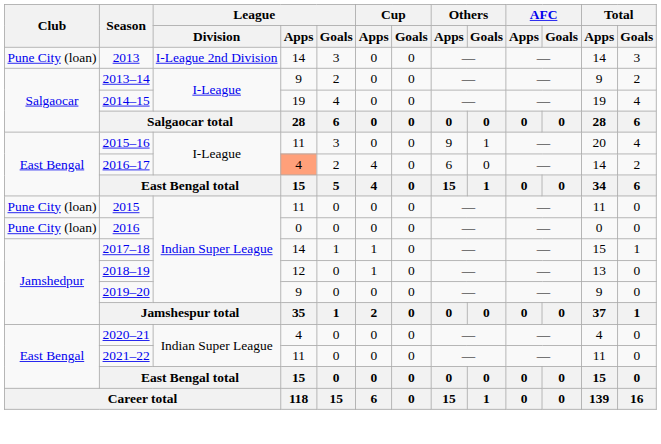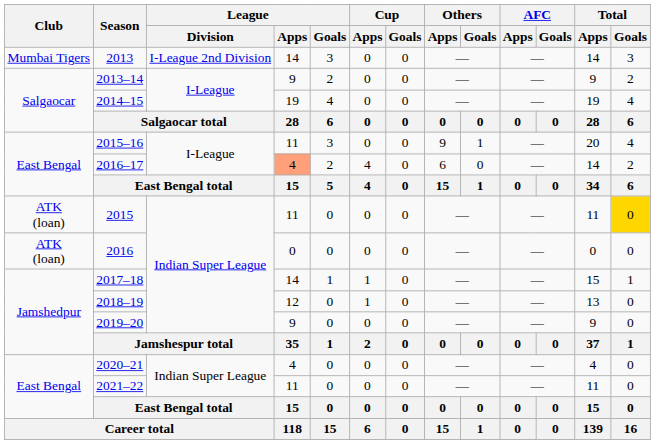 <table class="wikitable" style="text-align: center;">
 <tr>
 <th rowspan="2">Club</th>
 <th rowspan="2">Season</th>
 <th colspan="3">League</th>
 <th colspan="2">Cup</th>
 <th colspan="2">Others</th>
 <th colspan="2"><a href='#'>AFC</a></th>
 <th colspan="2">Total</th>
 </tr>
 <tr>
 <th>Division</th>
 <th>Apps</th>
 <th>Goals</th>
 <th>Apps</th>
 <th>Goals</th>
 <th>Apps</th>
 <th>Goals</th>
 <th>Apps</th>
 <th>Goals</th>
 <th>Apps</th>
 <th>Goals</th>
 </tr>
 <tr>
-<td rowspan="1"><a href='#'>Pune City</a> (loan)</td>
+<td rowspan="1"><a href='#'>Mumbai Tigers</a></td>
 <td><a href='#'>2013</a></td>
 <td rowspan="1"><a href='#'>I-League 2nd Division</a></td>
 <td>14</td>
 <td>3</td>
 <td>0</td>
 <td>0</td>
 <td colspan="2">—</td>
 <td colspan="2">—</td>
 <td>14</td>
 <td>3</td>
 </tr>
 <tr>
 <td rowspan="3"><a href='#'>Salgaocar</a></td>
 <td><a href='#'>2013–14</a></td>
 <td rowspan="2"><a href='#'>I-League</a></td>
 <td>9</td>
 <td>2</td>
 <td>0</td>
 <td>0</td>
 <td colspan="2">—</td>
 <td colspan="2">—</td>
 <td>9</td>
 <td>2</td>
 </tr>
 <tr>
 <td><a href='#'>2014–15</a></td>
 <td>19</td>
 <td>4</td>
 <td>0</td>
 <td>0</td>
 <td colspan="2">—</td>
 <td colspan="2">—</td>
 <td>19</td>
 <td>4</td>
 </tr>
 <tr>
 <th colspan="2">Salgaocar total</th>
 <th>28</th>
 <th>6</th>
 <th>0</th>
 <th>0</th>
 <th>0</th>
 <th>0</th>
 <th>0</th>
 <th>0</th>
 <th>28</th>
 <th>6</th>
 </tr>
 <tr>
 <td rowspan="3"><a href='#'>East Bengal</a></td>
 <td><a href='#'>2015–16</a></td>
 <td rowspan="2">I-League</td>
 <td>11</td>
 <td>3</td>
 <td>0</td>
 <td>0</td>
 <td>9</td>
 <td>1</td>
 <td colspan="2">—</td>
 <td>20</td>
 <td>4</td>
 </tr>
 <tr>
 <td><a href='#'>2016–17</a></td>
 <td style="background: lightsalmon;">4</td>
 <td>2</td>
 <td>4</td>
 <td>0</td>
 <td>6</td>
 <td>0</td>
 <td colspan="2">—</td>
 <td>14</td>
 <td>2</td>
 </tr>
 <tr>
 <th colspan="2">East Bengal total</th>
 <th>15</th>
 <th>5</th>
 <th>4</th>
 <th>0</th>
 <th>15</th>
 <th>1</th>
 <th>0</th>
 <th>0</th>
 <th>34</th>
 <th>6</th>
 </tr>
 <tr>
-<td rowspan="1"><a href='#'>Pune City</a> (loan)</td>
+<td rowspan="1"><a href='#'>ATK</a><br> (loan)</td>
 <td><a href='#'>2015</a></td>
 <td rowspan="5"><a href='#'>Indian Super League</a></td>
 <td>11</td>
 <td>0</td>
 <td>0</td>
 <td>0</td>
 <td colspan="2">—</td>
 <td colspan="2">—</td>
 <td>11</td>
-<td>0</td>
+<td style="background: gold;">0</td>
 </tr>
 <tr>
-<td rowspan="1"><a href='#'>Pune City</a> (loan)</td>
+<td rowspan="1"><a href='#'>ATK</a><br> (loan)</td>
 <td><a href='#'>2016</a></td>
 <td>0</td>
 <td>0</td>
 <td>0</td>
 <td>0</td>
 <td colspan="2">—</td>
 <td colspan="2">—</td>
 <td>0</td>
 <td>0</td>
 </tr>
 <tr>
 <td rowspan="4"><a href='#'>Jamshedpur</a></td>
 <td><a href='#'>2017–18</a></td>
 <td>14</td>
 <td>1</td>
 <td>1</td>
 <td>0</td>
 <td colspan="2">—</td>
 <td colspan="2">—</td>
 <td>15</td>
 <td>1</td>
 </tr>
 <tr>
 <td><a href='#'>2018–19</a></td>
 <td>12</td>
 <td>0</td>
 <td>1</td>
 <td>0</td>
 <td colspan="2">—</td>
 <td colspan="2">—</td>
 <td>13</td>
 <td>0</td>
 </tr>
 <tr>
 <td><a href='#'>2019–20</a></td>
 <td>9</td>
 <td>0</td>
 <td>0</td>
 <td>0</td>
 <td colspan="2">—</td>
 <td colspan="2">—</td>
 <td>9</td>
 <td>0</td>
 </tr>
 <tr>
 <th colspan="2">Jamshespur total</th>
 <th>35</th>
 <th>1</th>
 <th>2</th>
 <th>0</th>
 <th>0</th>
 <th>0</th>
 <th>0</th>
 <th>0</th>
 <th>37</th>
 <th>1</th>
 </tr>
 <tr>
 <td rowspan="3"><a href='#'>East Bengal</a></td>
 <td><a href='#'>2020–21</a></td>
 <td rowspan="2">Indian Super League</td>
 <td>4</td>
 <td>0</td>
 <td>0</td>
 <td>0</td>
 <td colspan="2">—</td>
 <td colspan="2">—</td>
 <td>4</td>
 <td>0</td>
 </tr>
 <tr>
 <td><a href='#'>2021–22</a></td>
 <td>11</td>
 <td>0</td>
 <td>0</td>
 <td>0</td>
 <td colspan="2">—</td>
 <td colspan="2">—</td>
 <td>11</td>
 <td>0</td>
 </tr>
 <tr>
 <th colspan="2">East Bengal total</th>
 <th>15</th>
 <th>0</th>
 <th>0</th>
 <th>0</th>
 <th>0</th>
 <th>0</th>
 <th>0</th>
 <th>0</th>
 <th>15</th>
 <th>0</th>
 </tr>
 <tr>
 <th colspan="3">Career total</th>
 <th>118</th>
 <th>15</th>
 <th>6</th>
 <th>0</th>
 <th>15</th>
 <th>1</th>
 <th>0</th>
 <th>0</th>
 <th>139</th>
 <th>16</th>
 </tr>
 </table>
